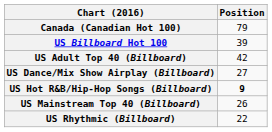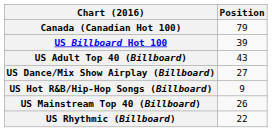 <table class="wikitable plainrowheaders sortable" style="text-align:center;">
 <tr>
 <th>Chart (2016)</th>
 <th>Position</th>
 </tr>
 <tr>
 <th scope="row">Canada (Canadian Hot 100)</th>
 <td>79</td>
 </tr>
 <tr>
 <th scope="row"><a href='#'>US <em>Billboard</em> Hot 100</a></th>
 <td>39</td>
 </tr>
 <tr>
 <th scope="row">US Adult Top 40 (<em>Billboard</em>)</th>
-<td>42</td>
+<td>43</td>
 </tr>
 <tr>
 <th scope="row">US Dance/Mix Show Airplay (<em>Billboard</em>)</th>
 <td>27</td>
 </tr>
 <tr>
 <th scope="row">US Hot R&B/Hip-Hop Songs (<em>Billboard</em>)</th>
-<td><strong>9</strong></td>
+<td>9</td>
 </tr>
 <tr>
 <th scope="row">US Mainstream Top 40 (<em>Billboard</em>)</th>
 <td>26</td>
 </tr>
 <tr>
 <th scope="row">US Rhythmic (<em>Billboard</em>)</th>
 <td>22</td>
 </tr>
 </table>
